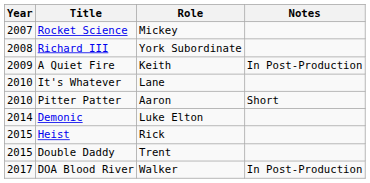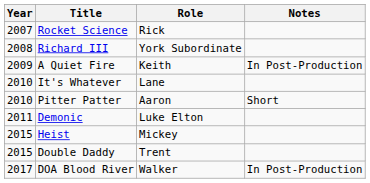 <table class="wikitable sortable">
 <tr>
 <th>Year</th>
 <th>Title</th>
 <th>Role</th>
 <th class="unsortable">Notes</th>
 </tr>
 <tr>
 <td>2007</td>
 <td><a href='#'>Rocket Science</a></td>
-<td>Mickey</td>
+<td>Rick</td>
 <td></td>
 </tr>
 <tr>
 <td>2008</td>
 <td><a href='#'>Richard III</a></td>
 <td>York Subordinate</td>
 <td></td>
 </tr>
 <tr>
 <td>2009</td>
 <td>A Quiet Fire</td>
 <td>Keith</td>
 <td>In Post-Production</td>
 </tr>
 <tr>
 <td>2010</td>
 <td>It's Whatever</td>
 <td>Lane</td>
 <td></td>
 </tr>
 <tr>
 <td>2010</td>
 <td>Pitter Patter</td>
 <td>Aaron</td>
 <td>Short</td>
 </tr>
 <tr>
-<td>2014</td>
+<td>2011</td>
 <td><a href='#'>Demonic</a></td>
 <td>Luke Elton</td>
 <td></td>
 </tr>
 <tr>
 <td>2015</td>
 <td><a href='#'>Heist</a></td>
-<td>Rick</td>
+<td>Mickey</td>
 <td></td>
 </tr>
 <tr>
 <td>2015</td>
 <td>Double Daddy</td>
 <td>Trent</td>
 <td></td>
 </tr>
 <tr>
 <td>2017</td>
 <td>DOA Blood River</td>
 <td>Walker</td>
 <td>In Post-Production</td>
 </tr>
 </table>
